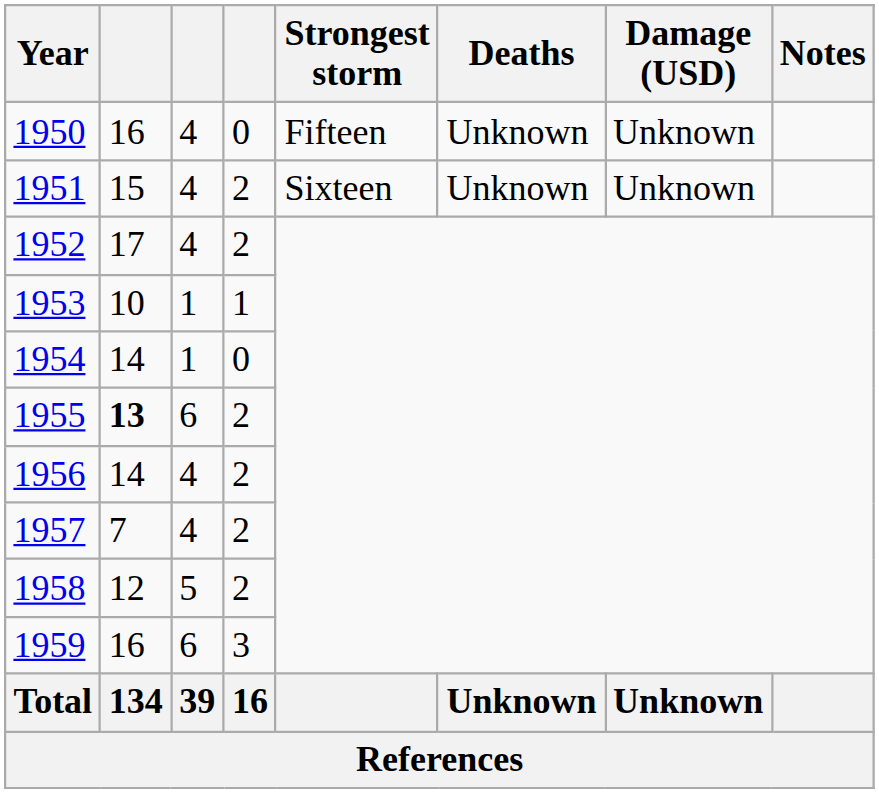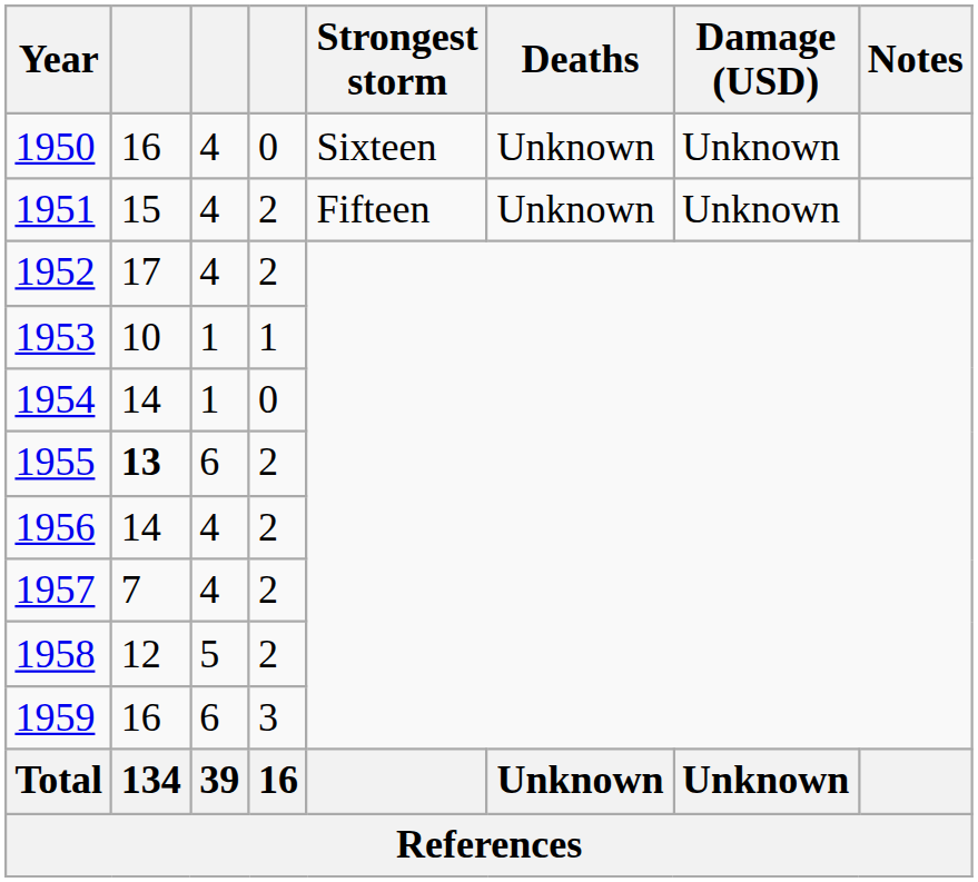 <table class="wikitable sortable">
 <tr>
 <th>Year</th>
 <th></th>
 <th></th>
 <th></th>
 <th>Strongest<br>storm</th>
 <th>Deaths</th>
 <th>Damage<br>(USD)</th>
 <th>Notes</th>
 </tr>
 <tr>
 <td><a href='#'>1950</a></td>
 <td>16</td>
 <td>4</td>
 <td>0</td>
-<td> Fifteen</td>
+<td> Sixteen</td>
 <td>Unknown</td>
 <td>Unknown</td>
 <td></td>
 </tr>
 <tr>
 <td><a href='#'>1951</a></td>
 <td>15</td>
 <td>4</td>
 <td>2</td>
-<td> Sixteen</td>
+<td> Fifteen</td>
 <td>Unknown</td>
 <td>Unknown</td>
 <td></td>
 </tr>
 <tr>
 <td><a href='#'>1952</a></td>
 <td>17</td>
 <td>4</td>
 <td>2</td>
 </tr>
 <tr>
 <td><a href='#'>1953</a></td>
 <td>10</td>
 <td>1</td>
 <td>1</td>
 </tr>
 <tr>
 <td><a href='#'>1954</a></td>
 <td>14</td>
 <td>1</td>
 <td>0</td>
 </tr>
 <tr>
 <td><a href='#'>1955</a></td>
 <td><strong>13</strong></td>
 <td>6</td>
 <td>2</td>
 </tr>
 <tr>
 <td><a href='#'>1956</a></td>
 <td>14</td>
 <td>4</td>
 <td>2</td>
 </tr>
 <tr>
 <td><a href='#'>1957</a></td>
 <td>7</td>
 <td>4</td>
 <td>2</td>
 </tr>
 <tr>
 <td><a href='#'>1958</a></td>
 <td>12</td>
 <td>5</td>
 <td>2</td>
 </tr>
 <tr>
 <td><a href='#'>1959</a></td>
 <td>16</td>
 <td>6</td>
 <td>3</td>
 </tr>
 <tr>
 <th>Total</th>
 <th>134</th>
 <th>39</th>
 <th>16</th>
 <th></th>
 <th>Unknown</th>
 <th>Unknown</th>
 <th></th>
 </tr>
 <tr class="unsortable">
 <th colspan="8">References</th>
 </tr>
 </table>
